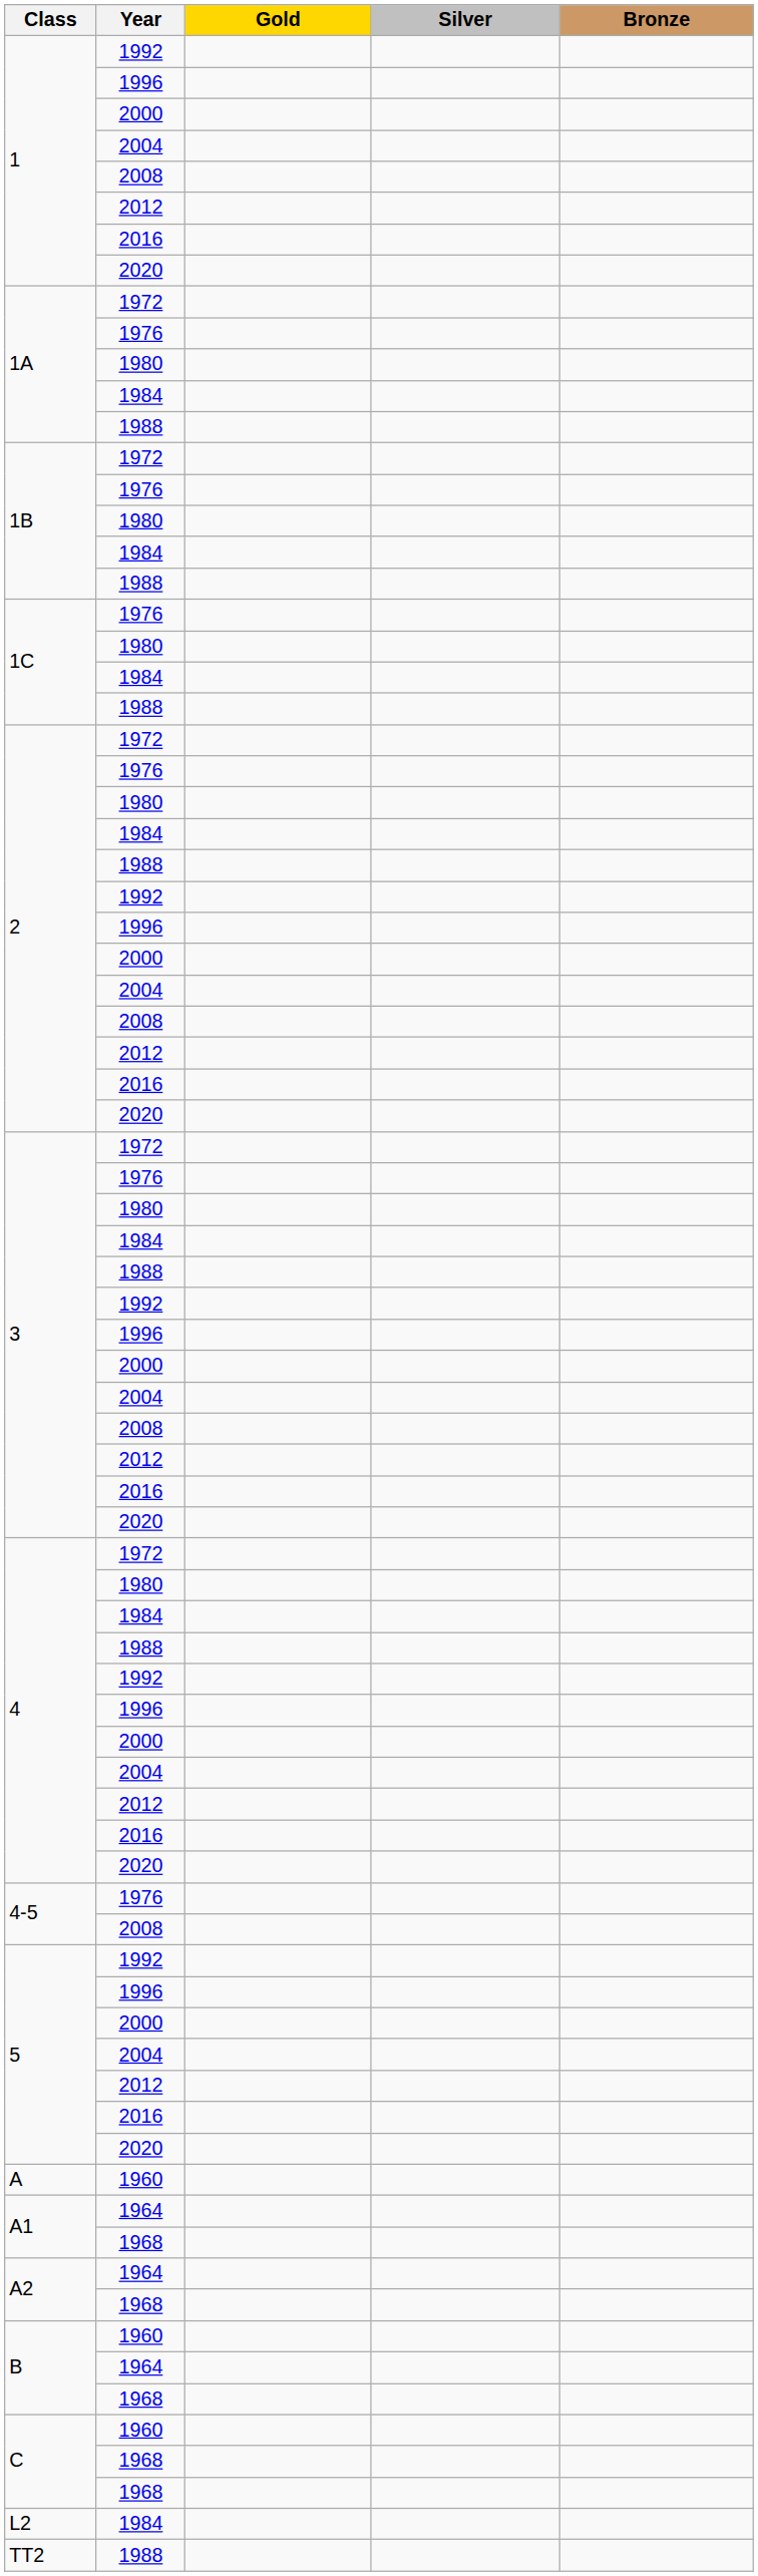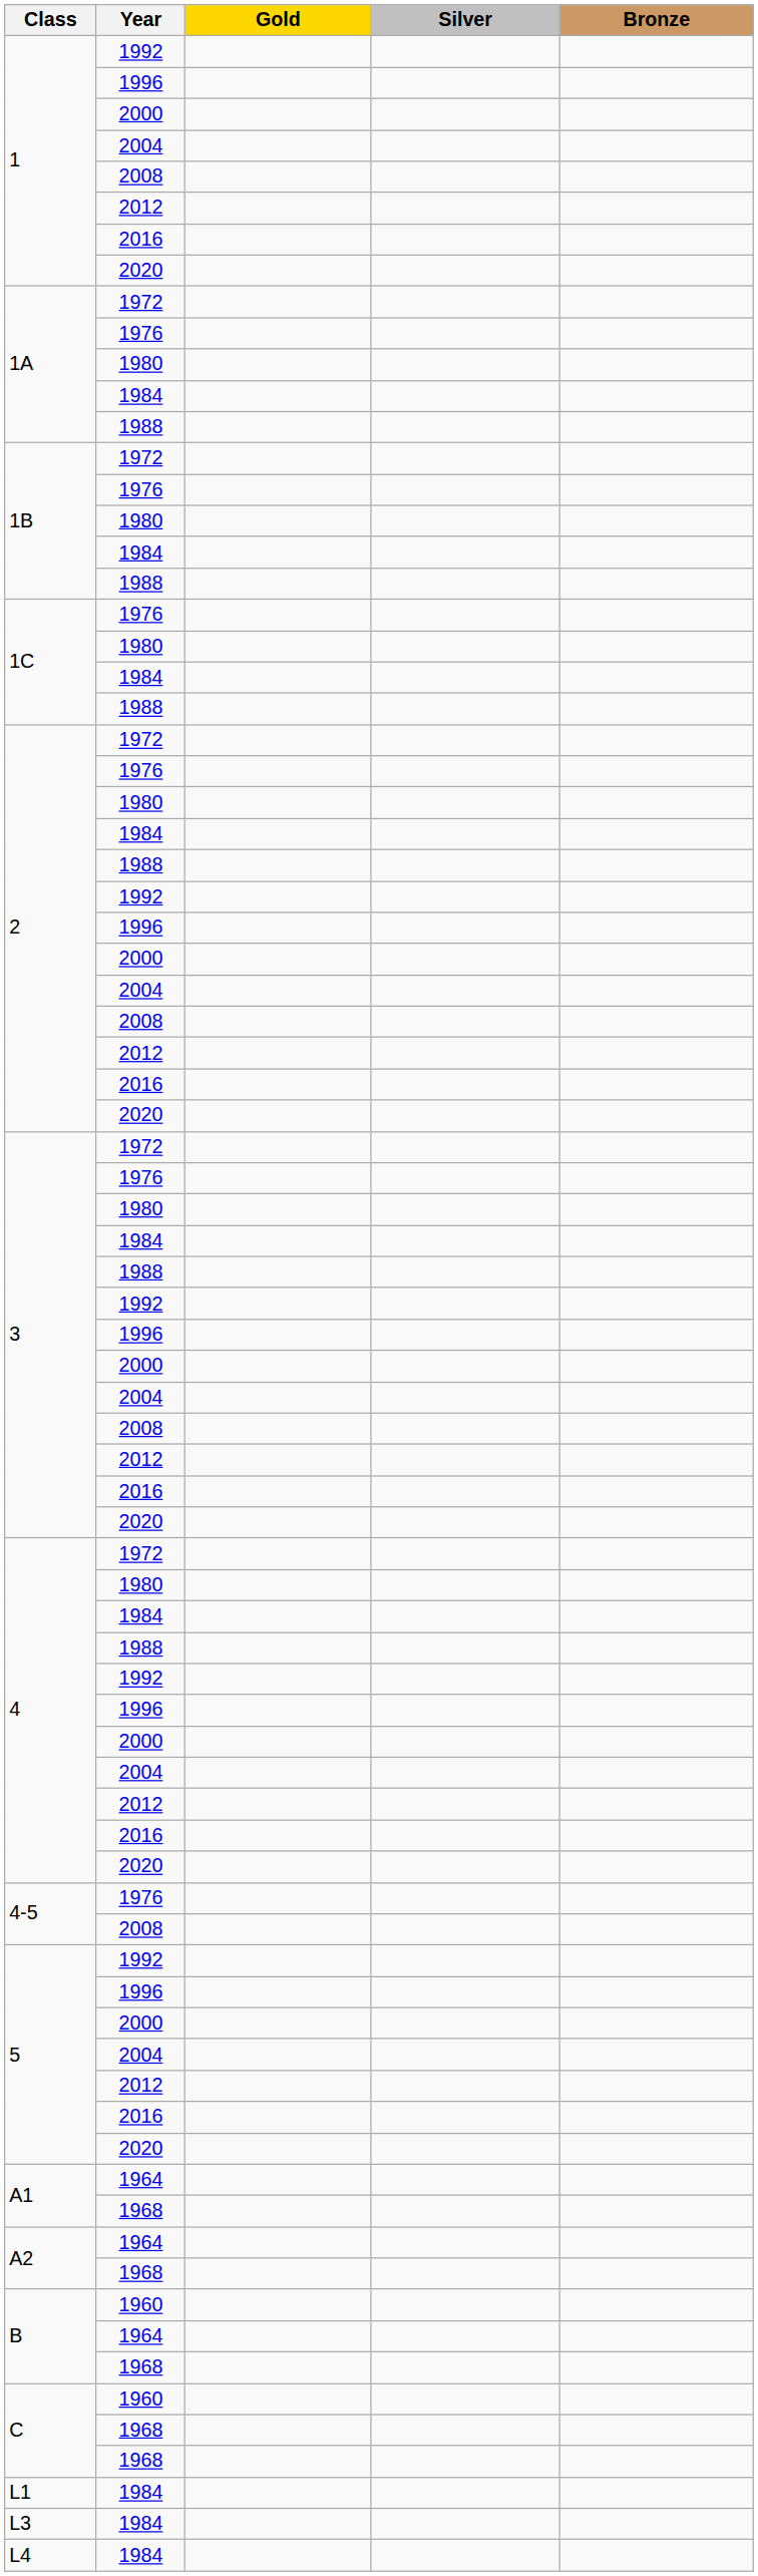 <table class="wikitable">
 <tr>
 <th width=80>Class</th>
 <th width=80>Year</th>
 <td width=200 align=center bgcolor=gold><strong>Gold</strong></td>
 <td width=200 align=center bgcolor=silver><strong>Silver</strong></td>
 <td width=200 align=center bgcolor=cc9966><strong>Bronze</strong></td>
 </tr>
 <tr>
 <td rowspan=8>1</td>
 <td align=center><a href='#'>1992</a></td>
 <td></td>
 <td></td>
 <td><br></td>
 </tr>
 <tr>
 <td align=center><a href='#'>1996</a></td>
 <td></td>
 <td></td>
 <td><br></td>
 </tr>
 <tr>
 <td align=center><a href='#'>2000</a></td>
 <td></td>
 <td></td>
 <td></td>
 </tr>
 <tr>
 <td align=center><a href='#'>2004</a></td>
 <td></td>
 <td></td>
 <td></td>
 </tr>
 <tr>
 <td align=center><a href='#'>2008</a></td>
 <td></td>
 <td></td>
 <td></td>
 </tr>
 <tr>
 <td align=center><a href='#'>2012</a></td>
 <td></td>
 <td></td>
 <td></td>
 </tr>
 <tr>
 <td align=center><a href='#'>2016</a></td>
 <td></td>
 <td></td>
 <td></td>
 </tr>
 <tr>
 <td align=center><a href='#'>2020</a></td>
 <td></td>
 <td></td>
 <td><br></td>
 </tr>
 <tr>
 <td rowspan=5>1A</td>
 <td align=center><a href='#'>1972</a></td>
 <td></td>
 <td></td>
 <td><br></td>
 </tr>
 <tr>
 <td align=center><a href='#'>1976</a></td>
 <td></td>
 <td></td>
 <td></td>
 </tr>
 <tr>
 <td align=center><a href='#'>1980</a></td>
 <td></td>
 <td></td>
 <td></td>
 </tr>
 <tr>
 <td align=center><a href='#'>1984</a></td>
 <td></td>
 <td></td>
 <td></td>
 </tr>
 <tr>
 <td align=center><a href='#'>1988</a></td>
 <td></td>
 <td></td>
 <td></td>
 </tr>
 <tr>
 <td rowspan=5>1B</td>
 <td align=center><a href='#'>1972</a></td>
 <td></td>
 <td></td>
 <td><br></td>
 </tr>
 <tr>
 <td align=center><a href='#'>1976</a></td>
 <td></td>
 <td></td>
 <td></td>
 </tr>
 <tr>
 <td align=center><a href='#'>1980</a></td>
 <td></td>
 <td></td>
 <td></td>
 </tr>
 <tr>
 <td align=center><a href='#'>1984</a></td>
 <td></td>
 <td></td>
 <td></td>
 </tr>
 <tr>
 <td align=center><a href='#'>1988</a></td>
 <td></td>
 <td></td>
 <td></td>
 </tr>
 <tr>
 <td rowspan=4>1C</td>
 <td align=center><a href='#'>1976</a></td>
 <td></td>
 <td></td>
 <td></td>
 </tr>
 <tr>
 <td align=center><a href='#'>1980</a></td>
 <td></td>
 <td></td>
 <td></td>
 </tr>
 <tr>
 <td align=center><a href='#'>1984</a></td>
 <td></td>
 <td></td>
 <td></td>
 </tr>
 <tr>
 <td align=center><a href='#'>1988</a></td>
 <td></td>
 <td></td>
 <td></td>
 </tr>
 <tr>
 <td rowspan=13>2</td>
 <td align=center><a href='#'>1972</a></td>
 <td></td>
 <td></td>
 <td><br></td>
 </tr>
 <tr>
 <td align=center><a href='#'>1976</a></td>
 <td></td>
 <td></td>
 <td></td>
 </tr>
 <tr>
 <td align=center><a href='#'>1980</a></td>
 <td></td>
 <td></td>
 <td></td>
 </tr>
 <tr>
 <td align=center><a href='#'>1984</a></td>
 <td></td>
 <td></td>
 <td></td>
 </tr>
 <tr>
 <td align=center><a href='#'>1988</a></td>
 <td></td>
 <td></td>
 <td></td>
 </tr>
 <tr>
 <td align=center><a href='#'>1992</a></td>
 <td></td>
 <td></td>
 <td><br></td>
 </tr>
 <tr>
 <td align=center><a href='#'>1996</a></td>
 <td></td>
 <td></td>
 <td><br></td>
 </tr>
 <tr>
 <td align=center><a href='#'>2000</a></td>
 <td></td>
 <td></td>
 <td></td>
 </tr>
 <tr>
 <td align=center><a href='#'>2004</a></td>
 <td></td>
 <td></td>
 <td></td>
 </tr>
 <tr>
 <td align=center><a href='#'>2008</a></td>
 <td></td>
 <td></td>
 <td></td>
 </tr>
 <tr>
 <td align=center><a href='#'>2012</a></td>
 <td></td>
 <td></td>
 <td></td>
 </tr>
 <tr>
 <td align=center><a href='#'>2016</a></td>
 <td></td>
 <td></td>
 <td></td>
 </tr>
 <tr>
 <td align=center><a href='#'>2020</a></td>
 <td></td>
 <td></td>
 <td><br></td>
 </tr>
 <tr>
 <td rowspan=13>3</td>
 <td align=center><a href='#'>1972</a></td>
 <td></td>
 <td></td>
 <td><br></td>
 </tr>
 <tr>
 <td align=center><a href='#'>1976</a></td>
 <td></td>
 <td></td>
 <td></td>
 </tr>
 <tr>
 <td align=center><a href='#'>1980</a></td>
 <td></td>
 <td></td>
 <td></td>
 </tr>
 <tr>
 <td align=center><a href='#'>1984</a></td>
 <td></td>
 <td></td>
 <td></td>
 </tr>
 <tr>
 <td align=center><a href='#'>1988</a></td>
 <td></td>
 <td></td>
 <td></td>
 </tr>
 <tr>
 <td align=center><a href='#'>1992</a></td>
 <td></td>
 <td></td>
 <td><br></td>
 </tr>
 <tr>
 <td align=center><a href='#'>1996</a></td>
 <td></td>
 <td></td>
 <td><br></td>
 </tr>
 <tr>
 <td align=center><a href='#'>2000</a></td>
 <td></td>
 <td></td>
 <td></td>
 </tr>
 <tr>
 <td align=center><a href='#'>2004</a></td>
 <td></td>
 <td></td>
 <td></td>
 </tr>
 <tr>
 <td align=center><a href='#'>2008</a></td>
 <td></td>
 <td></td>
 <td></td>
 </tr>
 <tr>
 <td align=center><a href='#'>2012</a></td>
 <td></td>
 <td></td>
 <td></td>
 </tr>
 <tr>
 <td align=center><a href='#'>2016</a></td>
 <td></td>
 <td></td>
 <td></td>
 </tr>
 <tr>
 <td align=center><a href='#'>2020</a></td>
 <td></td>
 <td></td>
 <td><br></td>
 </tr>
 <tr>
 <td rowspan=11>4</td>
 <td align=center><a href='#'>1972</a></td>
 <td></td>
 <td></td>
 <td><br></td>
 </tr>
 <tr>
 <td align=center><a href='#'>1980</a></td>
 <td></td>
 <td></td>
 <td></td>
 </tr>
 <tr>
 <td align=center><a href='#'>1984</a></td>
 <td></td>
 <td></td>
 <td></td>
 </tr>
 <tr>
 <td align=center><a href='#'>1988</a></td>
 <td></td>
 <td></td>
 <td></td>
 </tr>
 <tr>
 <td align=center><a href='#'>1992</a></td>
 <td></td>
 <td></td>
 <td><br></td>
 </tr>
 <tr>
 <td align=center><a href='#'>1996</a></td>
 <td></td>
 <td></td>
 <td><br></td>
 </tr>
 <tr>
 <td align=center><a href='#'>2000</a></td>
 <td></td>
 <td></td>
 <td></td>
 </tr>
 <tr>
 <td align=center><a href='#'>2004</a></td>
 <td></td>
 <td></td>
 <td></td>
 </tr>
 <tr>
 <td align=center><a href='#'>2012</a></td>
 <td></td>
 <td></td>
 <td></td>
 </tr>
 <tr>
 <td align=center><a href='#'>2016</a></td>
 <td></td>
 <td></td>
 <td></td>
 </tr>
 <tr>
 <td align=center><a href='#'>2020</a></td>
 <td></td>
 <td></td>
 <td><br></td>
 </tr>
 <tr>
 <td rowspan=2>4-5</td>
 <td align=center><a href='#'>1976</a></td>
 <td></td>
 <td></td>
 <td><br></td>
 </tr>
 <tr>
 <td align=center><a href='#'>2008</a></td>
 <td></td>
 <td></td>
 <td></td>
 </tr>
 <tr>
 <td rowspan=7>5</td>
 <td align=center><a href='#'>1992</a></td>
 <td></td>
 <td></td>
 <td><br></td>
 </tr>
 <tr>
 <td align=center><a href='#'>1996</a></td>
 <td></td>
 <td></td>
 <td><br></td>
 </tr>
 <tr>
 <td align=center><a href='#'>2000</a></td>
 <td></td>
 <td></td>
 <td></td>
 </tr>
 <tr>
 <td align=center><a href='#'>2004</a></td>
 <td></td>
 <td></td>
 <td></td>
 </tr>
 <tr>
 <td align=center><a href='#'>2012</a></td>
 <td></td>
 <td></td>
 <td></td>
 </tr>
 <tr>
 <td align=center><a href='#'>2016</a></td>
 <td></td>
 <td></td>
 <td></td>
 </tr>
 <tr>
 <td align=center><a href='#'>2020</a></td>
 <td></td>
 <td></td>
 <td><br></td>
 </tr>
 <tr>
-<td>A</td>
-<td align=center><a href='#'>1960</a></td>
-<td></td>
-<td></td>
-<td></td>
-</tr>
-<tr>
 <td rowspan=2>A1</td>
 <td align=center><a href='#'>1964</a></td>
 <td></td>
 <td></td>
 <td><br> </td>
 </tr>
 <tr>
 <td align=center><a href='#'>1968</a></td>
 <td></td>
 <td></td>
 <td><br> </td>
 </tr>
 <tr>
 <td rowspan=2>A2</td>
 <td align=center><a href='#'>1964</a></td>
 <td></td>
 <td></td>
 <td><br> </td>
 </tr>
 <tr>
 <td align=center><a href='#'>1968</a></td>
 <td></td>
 <td></td>
 <td><br> </td>
 </tr>
 <tr>
 <td rowspan=3>B</td>
 <td align=center><a href='#'>1960</a></td>
 <td></td>
 <td></td>
 <td></td>
 </tr>
 <tr>
 <td align=center><a href='#'>1964</a></td>
 <td></td>
 <td></td>
 <td><br> </td>
 </tr>
 <tr>
 <td align=center><a href='#'>1968</a></td>
 <td></td>
 <td></td>
 <td><br> </td>
 </tr>
 <tr>
 <td rowspan=3>C</td>
 <td align=center><a href='#'>1960</a></td>
 <td></td>
 <td></td>
 <td></td>
 </tr>
 <tr>
 <td align=center><a href='#'>1968</a></td>
 <td></td>
 <td></td>
 <td><br> </td>
 </tr>
 <tr>
 <td align=center><a href='#'>1968</a></td>
 <td></td>
 <td></td>
 <td><br> </td>
 </tr>
 <tr>
-<td>L2</td>
+<td>L1</td>
+<td align=center><a href='#'>1984</a></td>
+<td></td>
+<td></td>
+<td></td>
+</tr>
+<tr>
+<td>L3</td>
 <td align=center><a href='#'>1984</a></td>
 <td></td>
 <td></td>
 <td><br></td>
 </tr>
 <tr>
-<td>TT2</td>
-<td align=center><a href='#'>1988</a></td>
+<td>L4</td>
+<td align=center><a href='#'>1984</a></td>
 <td></td>
 <td></td>
-<td></td>
+<td><br></td>
 </tr>
 </table>
